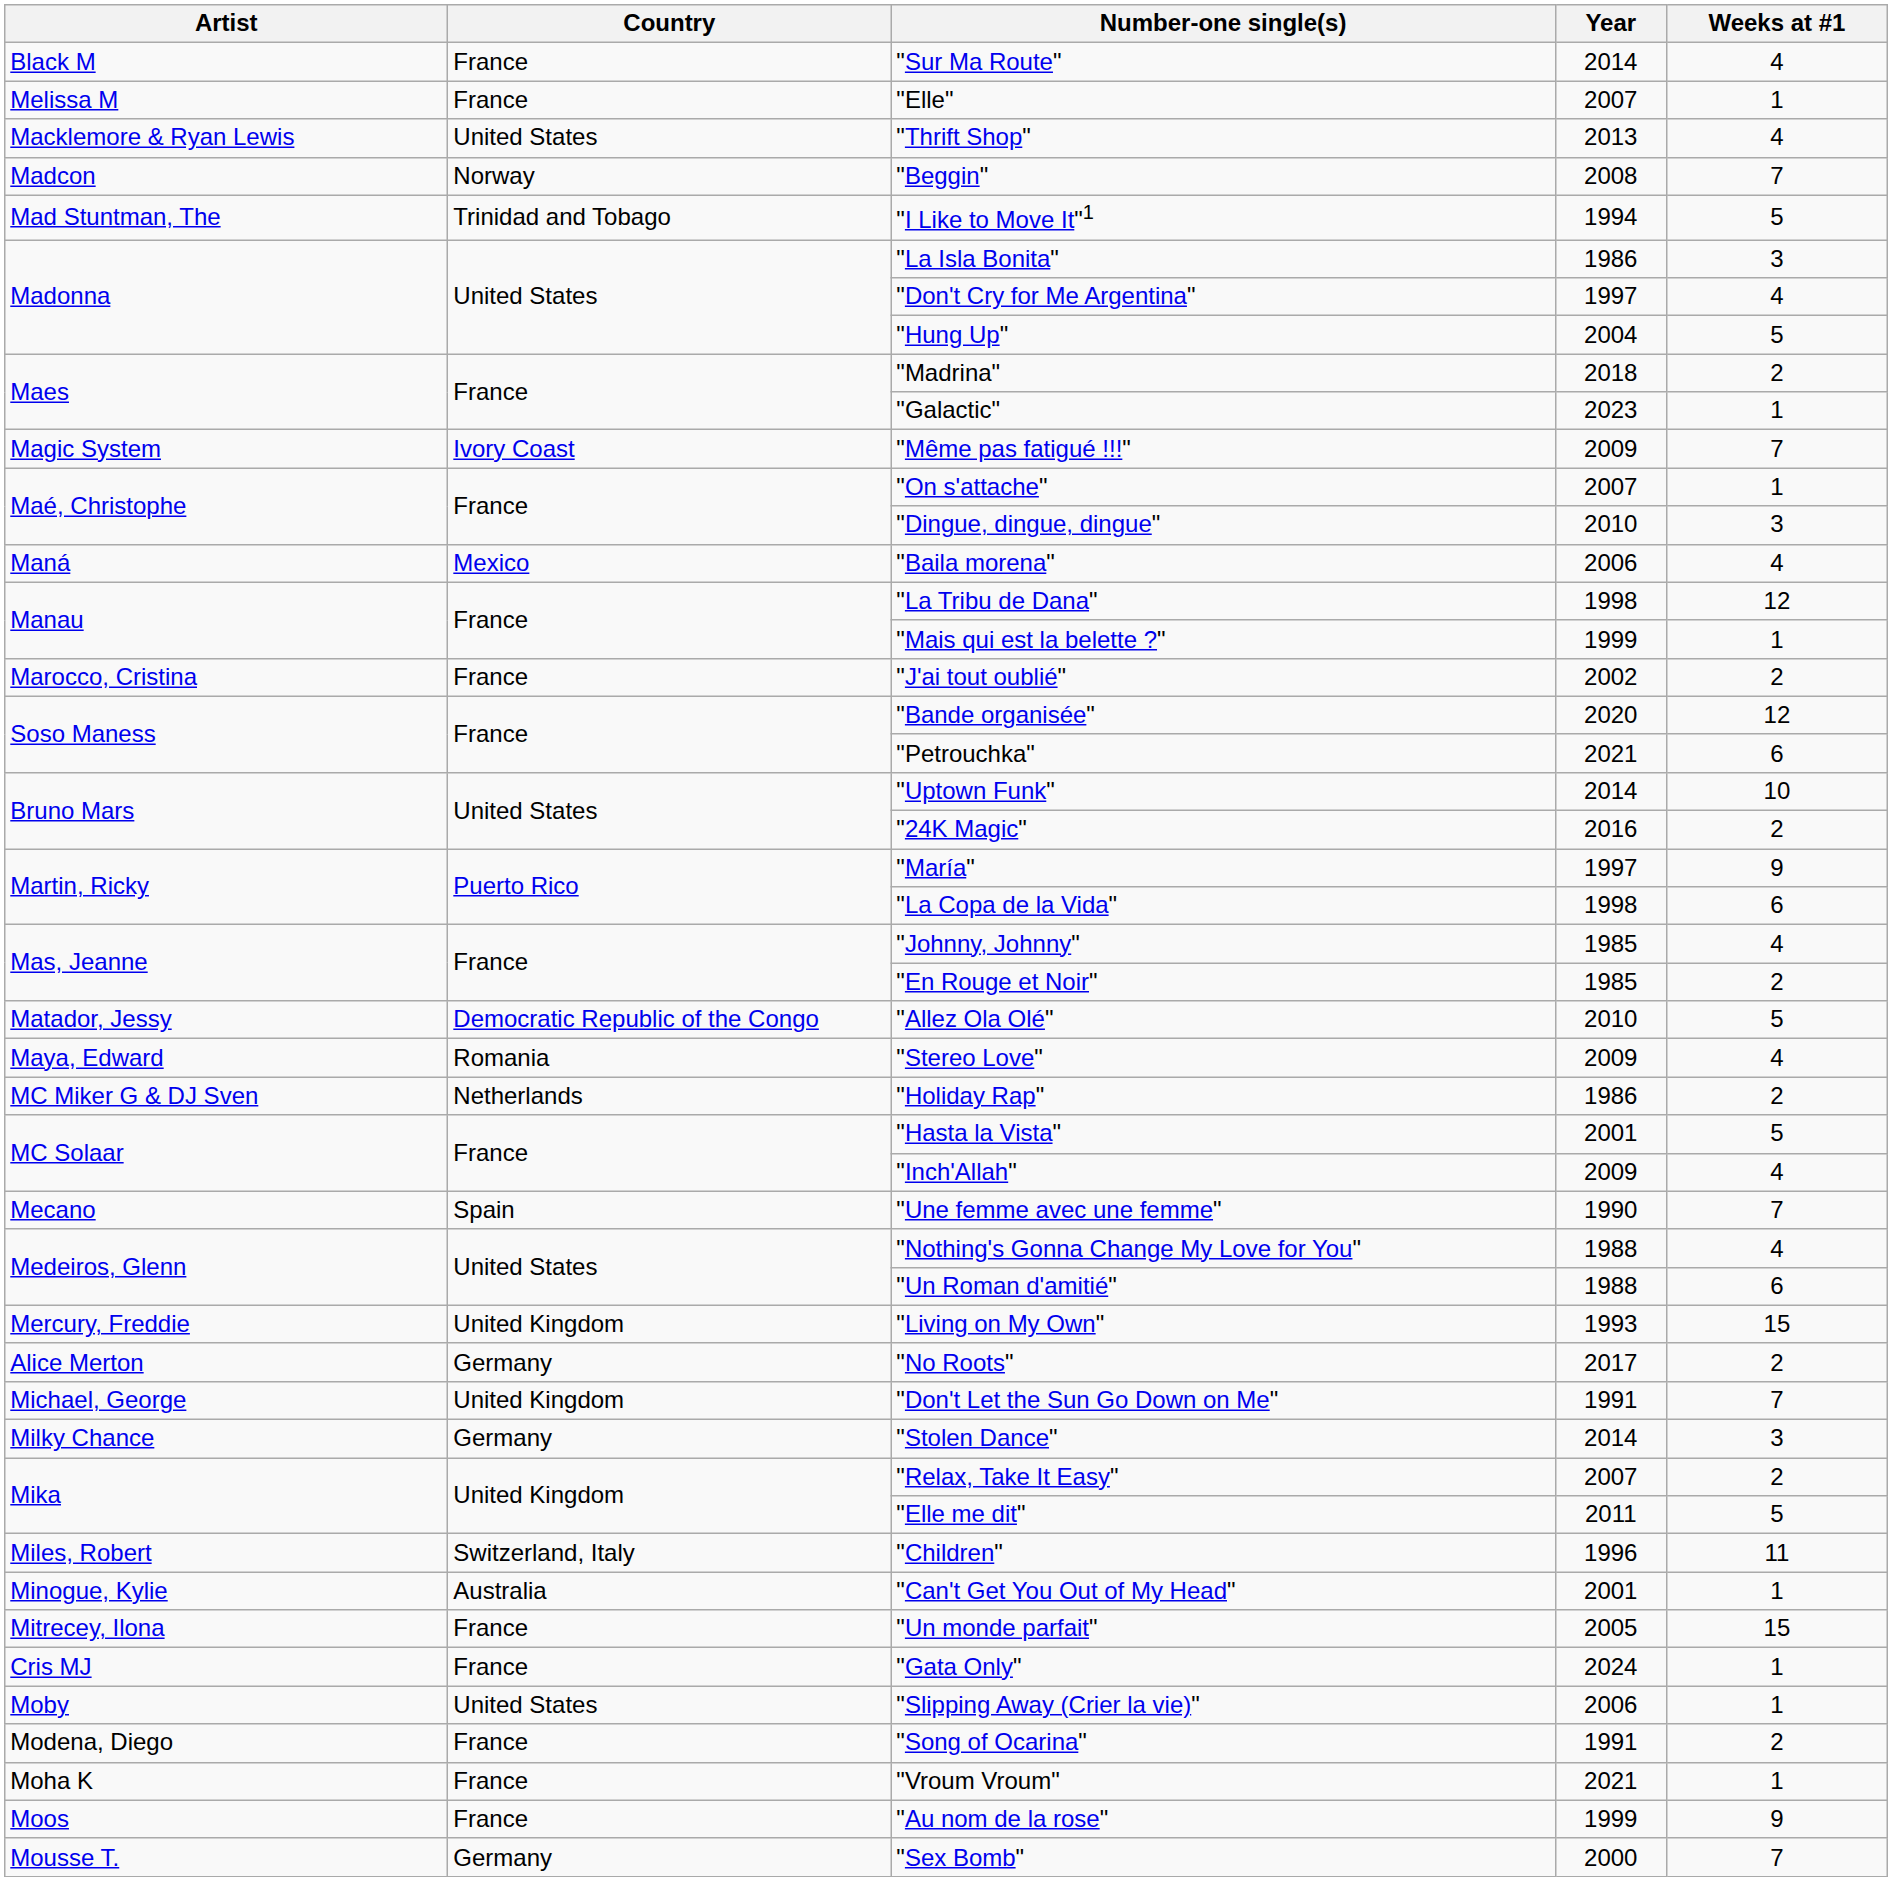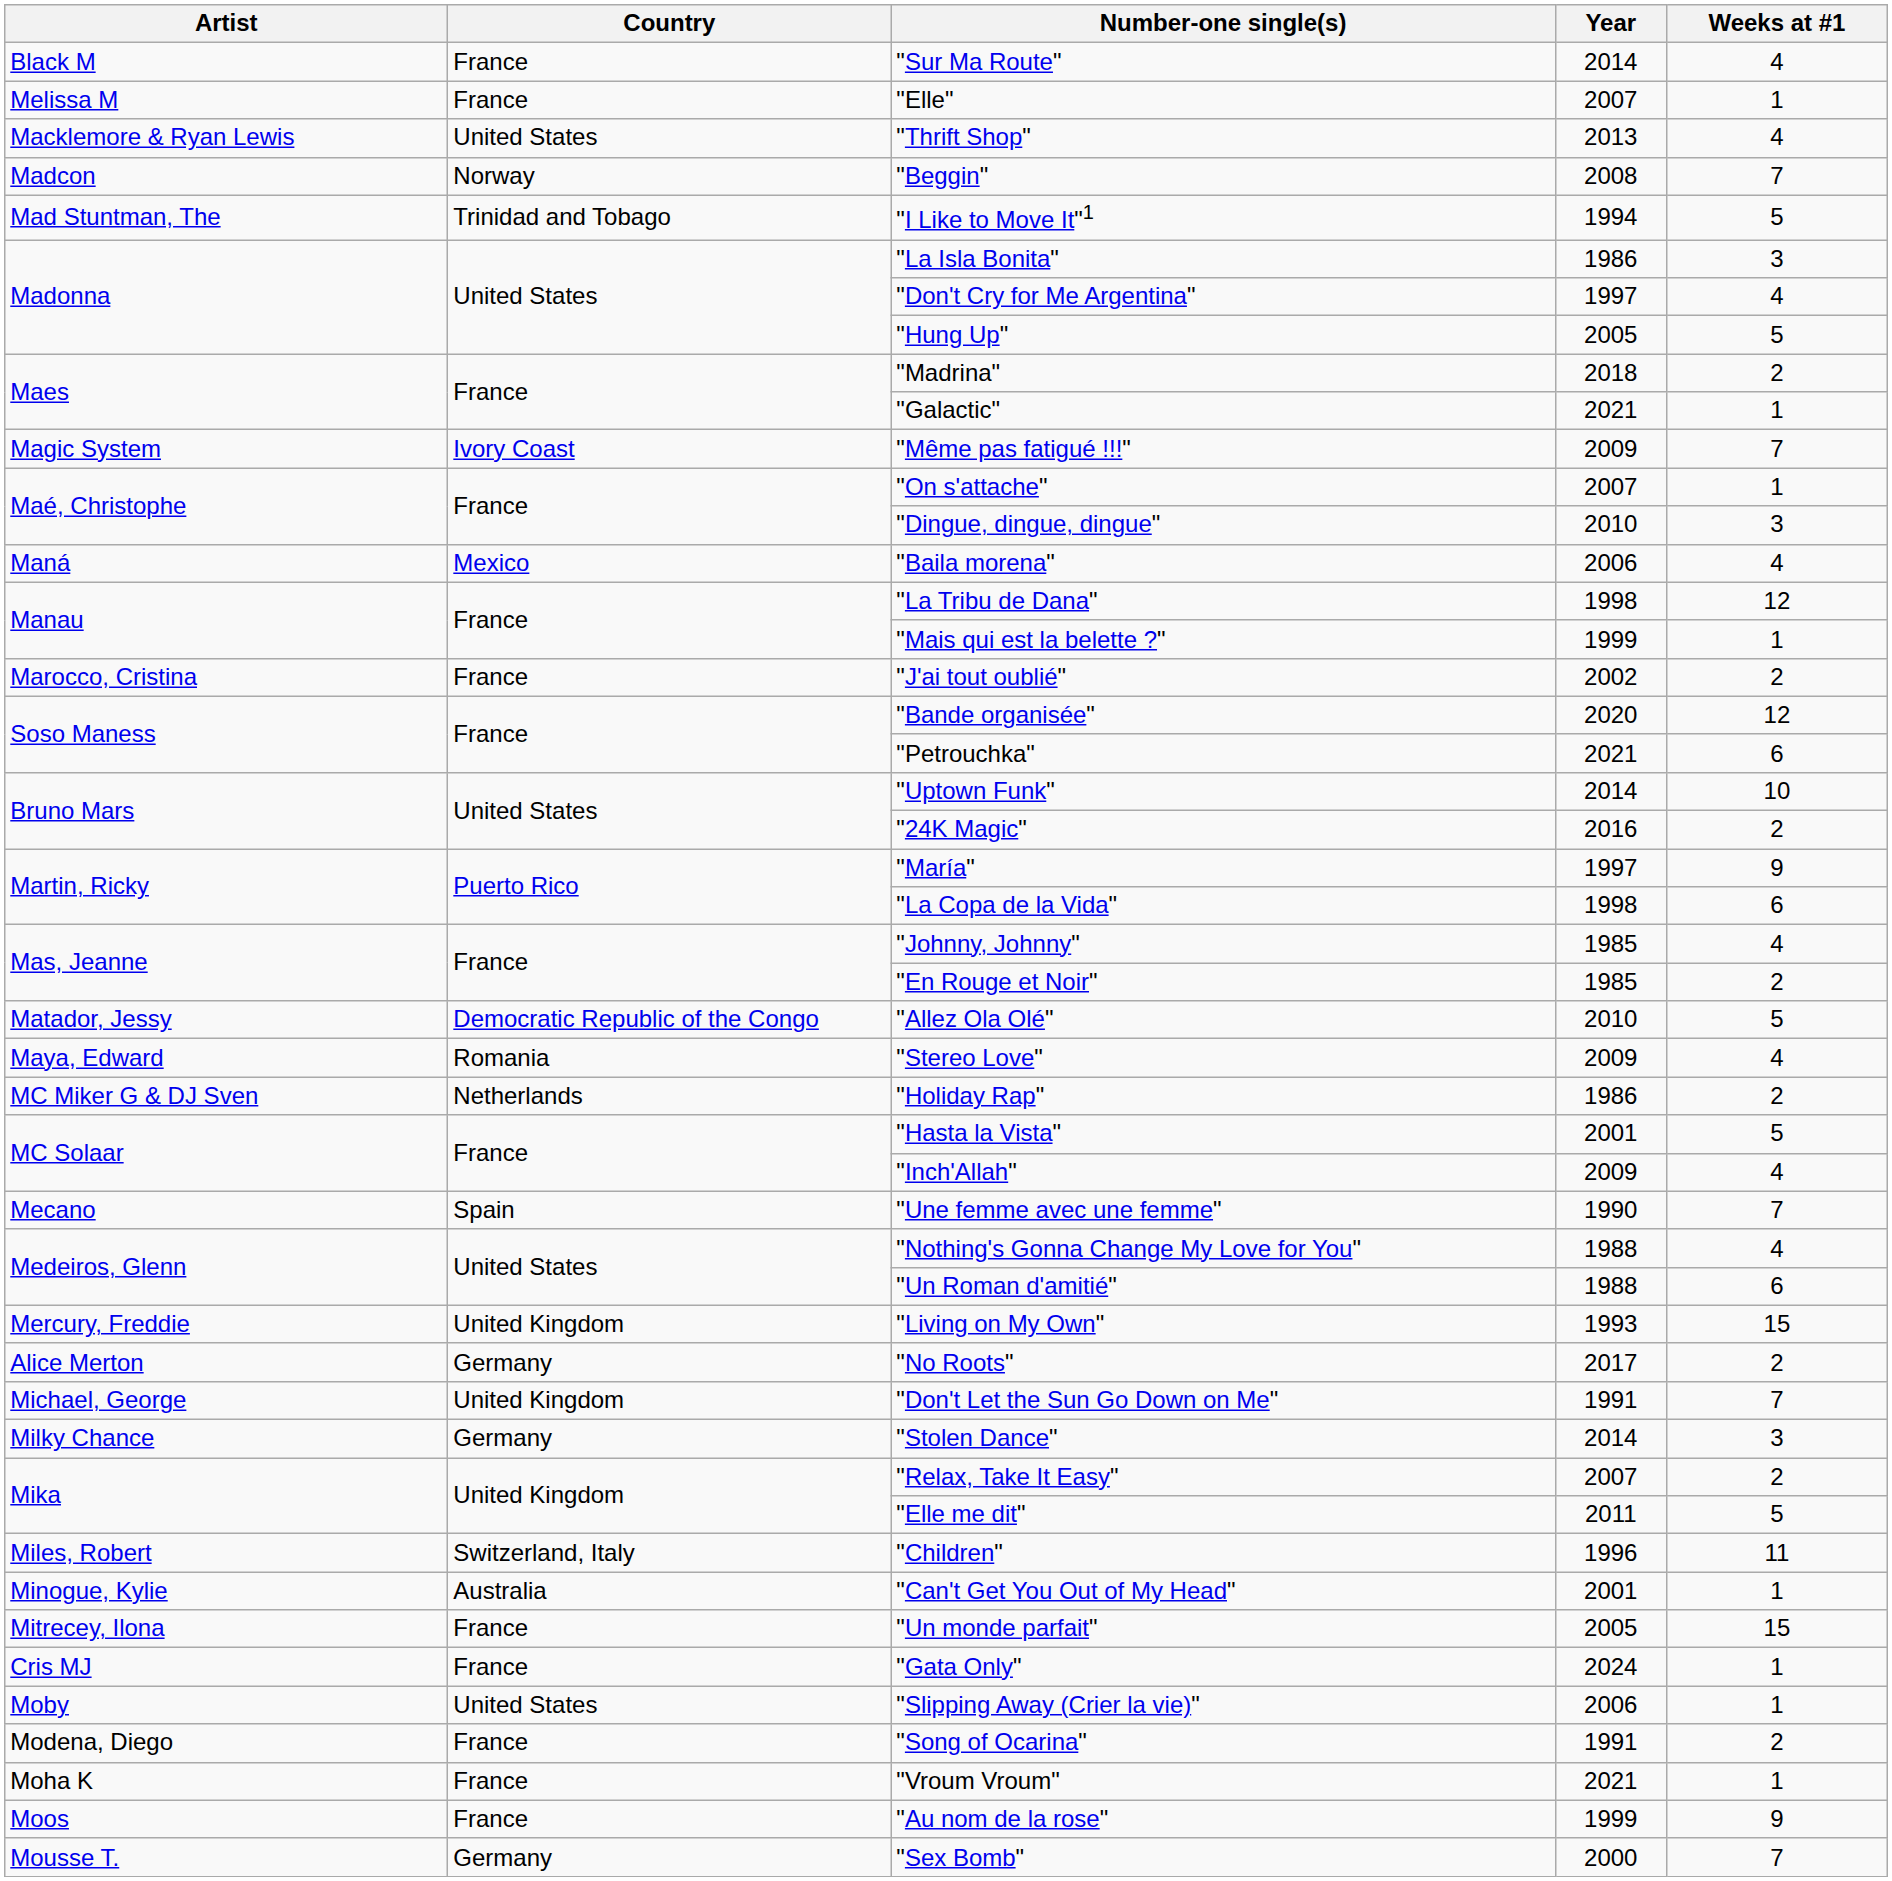 <table class="wikitable">
 <tr>
 <th width="20%">Artist</th>
 <th width="20%">Country</th>
 <th width="30%">Number-one single(s)</th>
 <th width="5%">Year</th>
 <th width="10%">Weeks at #1</th>
 </tr>
 <tr>
 <td><a href='#'>Black M</a></td>
 <td>France</td>
 <td>"<a href='#'>Sur Ma Route</a>"</td>
 <td align=center>2014</td>
 <td align=center>4</td>
 </tr>
 <tr>
 <td><a href='#'>Melissa M</a></td>
 <td>France</td>
 <td>"Elle"</td>
 <td align=center>2007</td>
 <td align=center>1</td>
 </tr>
 <tr>
 <td><a href='#'>Macklemore & Ryan Lewis</a></td>
 <td>United States</td>
 <td>"<a href='#'>Thrift Shop</a>"</td>
 <td align=center>2013</td>
 <td align=center>4</td>
 </tr>
 <tr>
 <td><a href='#'>Madcon</a></td>
 <td>Norway</td>
 <td>"<a href='#'>Beggin</a>"</td>
 <td align=center>2008</td>
 <td align=center>7</td>
 </tr>
 <tr>
 <td><a href='#'>Mad Stuntman, The</a></td>
 <td>Trinidad and Tobago</td>
 <td>"<a href='#'>I Like to Move It</a>"<sup>1</sup></td>
 <td align=center>1994</td>
 <td align=center>5</td>
 </tr>
 <tr>
 <td rowspan="3"><a href='#'>Madonna</a></td>
 <td rowspan="3">United States</td>
 <td>"<a href='#'>La Isla Bonita</a>"</td>
 <td align=center>1986</td>
 <td align=center>3</td>
 </tr>
 <tr>
 <td>"<a href='#'>Don't Cry for Me Argentina</a>"</td>
 <td align=center>1997</td>
 <td align=center>4</td>
 </tr>
 <tr>
 <td>"<a href='#'>Hung Up</a>"</td>
-<td align=center>2004</td>
+<td align=center>2005</td>
 <td align=center>5</td>
 </tr>
 <tr>
 <td rowspan=2><a href='#'>Maes</a></td>
 <td rowspan=2>France</td>
 <td>"Madrina"</td>
 <td align=center>2018</td>
 <td align=center>2</td>
 </tr>
 <tr>
 <td>"Galactic"</td>
-<td align=center>2023</td>
+<td align=center>2021</td>
 <td align=center>1</td>
 </tr>
 <tr>
 <td><a href='#'>Magic System</a></td>
 <td><a href='#'>Ivory Coast</a></td>
 <td>"<a href='#'>Même pas fatigué !!!</a>"</td>
 <td align=center>2009</td>
 <td align=center>7</td>
 </tr>
 <tr>
 <td rowspan="2"><a href='#'>Maé, Christophe</a></td>
 <td rowspan="2">France</td>
 <td>"<a href='#'>On s'attache</a>"</td>
 <td align=center>2007</td>
 <td align=center>1</td>
 </tr>
 <tr>
 <td>"<a href='#'>Dingue, dingue, dingue</a>"</td>
 <td align=center>2010</td>
 <td align=center>3</td>
 </tr>
 <tr>
 <td><a href='#'>Maná</a></td>
 <td><a href='#'>Mexico</a></td>
 <td>"<a href='#'>Baila morena</a>"</td>
 <td align=center>2006</td>
 <td align=center>4</td>
 </tr>
 <tr>
 <td rowspan="2"><a href='#'>Manau</a></td>
 <td rowspan="2">France</td>
 <td>"<a href='#'>La Tribu de Dana</a>"</td>
 <td align=center>1998</td>
 <td align=center>12</td>
 </tr>
 <tr>
 <td>"<a href='#'>Mais qui est la belette ?</a>"</td>
 <td align=center>1999</td>
 <td align=center>1</td>
 </tr>
 <tr>
 <td><a href='#'>Marocco, Cristina</a></td>
 <td>France</td>
 <td>"<a href='#'>J'ai tout oublié</a>"</td>
 <td align=center>2002</td>
 <td align=center>2</td>
 </tr>
 <tr>
 <td rowspan=2><a href='#'>Soso Maness</a></td>
 <td rowspan=2>France</td>
 <td>"<a href='#'>Bande organisée</a>"</td>
 <td align=center>2020</td>
 <td align=center>12</td>
 </tr>
 <tr>
 <td>"Petrouchka"</td>
 <td align=center>2021</td>
 <td align=center>6</td>
 </tr>
 <tr>
 <td rowspan="2"><a href='#'>Bruno Mars</a></td>
 <td rowspan="2">United States</td>
 <td>"<a href='#'>Uptown Funk</a>"</td>
 <td align=center>2014</td>
 <td align=center>10</td>
 </tr>
 <tr>
 <td>"<a href='#'>24K Magic</a>"</td>
 <td align=center>2016</td>
 <td align=center>2</td>
 </tr>
 <tr>
 <td rowspan="2"><a href='#'>Martin, Ricky</a></td>
 <td rowspan="2"><a href='#'>Puerto Rico</a></td>
 <td>"<a href='#'>María</a>"</td>
 <td align=center>1997</td>
 <td align=center>9</td>
 </tr>
 <tr>
 <td>"<a href='#'>La Copa de la Vida</a>"</td>
 <td align=center>1998</td>
 <td align=center>6</td>
 </tr>
 <tr>
 <td rowspan="2"><a href='#'>Mas, Jeanne</a></td>
 <td rowspan="2">France</td>
 <td>"<a href='#'>Johnny, Johnny</a>"</td>
 <td align=center>1985</td>
 <td align=center>4</td>
 </tr>
 <tr>
 <td>"<a href='#'>En Rouge et Noir</a>"</td>
 <td align=center>1985</td>
 <td align=center>2</td>
 </tr>
 <tr>
 <td><a href='#'>Matador, Jessy</a></td>
 <td><a href='#'>Democratic Republic of the Congo</a></td>
 <td>"<a href='#'>Allez Ola Olé</a>"</td>
 <td align=center>2010</td>
 <td align=center>5</td>
 </tr>
 <tr>
 <td><a href='#'>Maya, Edward</a></td>
 <td>Romania</td>
 <td>"<a href='#'>Stereo Love</a>"</td>
 <td align=center>2009</td>
 <td align=center>4</td>
 </tr>
 <tr>
 <td><a href='#'>MC Miker G & DJ Sven</a></td>
 <td>Netherlands</td>
 <td>"<a href='#'>Holiday Rap</a>"</td>
 <td align=center>1986</td>
 <td align=center>2</td>
 </tr>
 <tr>
 <td rowspan="2"><a href='#'>MC Solaar</a></td>
 <td rowspan="2">France</td>
 <td>"<a href='#'>Hasta la Vista</a>"</td>
 <td align=center>2001</td>
 <td align=center>5</td>
 </tr>
 <tr>
 <td>"<a href='#'>Inch'Allah</a>"</td>
 <td align=center>2009</td>
 <td align=center>4</td>
 </tr>
 <tr>
 <td><a href='#'>Mecano</a></td>
 <td>Spain</td>
 <td>"<a href='#'>Une femme avec une femme</a>"</td>
 <td align=center>1990</td>
 <td align=center>7</td>
 </tr>
 <tr>
 <td rowspan="2"><a href='#'>Medeiros, Glenn</a></td>
 <td rowspan="2">United States</td>
 <td>"<a href='#'>Nothing's Gonna Change My Love for You</a>"</td>
 <td align=center>1988</td>
 <td align=center>4</td>
 </tr>
 <tr>
 <td>"<a href='#'>Un Roman d'amitié</a>"</td>
 <td align=center>1988</td>
 <td align=center>6</td>
 </tr>
 <tr>
 <td><a href='#'>Mercury, Freddie</a></td>
 <td>United Kingdom</td>
 <td>"<a href='#'>Living on My Own</a>"</td>
 <td align=center>1993</td>
 <td align=center>15</td>
 </tr>
 <tr>
 <td><a href='#'>Alice Merton</a></td>
 <td>Germany</td>
 <td>"<a href='#'>No Roots</a>"</td>
 <td align=center>2017</td>
 <td align=center>2</td>
 </tr>
 <tr>
 <td><a href='#'>Michael, George</a></td>
 <td>United Kingdom</td>
 <td>"<a href='#'>Don't Let the Sun Go Down on Me</a>"</td>
 <td align=center>1991</td>
 <td align=center>7</td>
 </tr>
 <tr>
 <td><a href='#'>Milky Chance</a></td>
 <td>Germany</td>
 <td>"<a href='#'>Stolen Dance</a>"</td>
 <td align=center>2014</td>
 <td align=center>3</td>
 </tr>
 <tr>
 <td rowspan="2"><a href='#'>Mika</a></td>
 <td rowspan="2">United Kingdom</td>
 <td>"<a href='#'>Relax, Take It Easy</a>"</td>
 <td align=center>2007</td>
 <td align=center>2</td>
 </tr>
 <tr>
 <td>"<a href='#'>Elle me dit</a>"</td>
 <td align=center>2011</td>
 <td align=center>5</td>
 </tr>
 <tr>
 <td><a href='#'>Miles, Robert</a></td>
 <td>Switzerland, Italy</td>
 <td>"<a href='#'>Children</a>"</td>
 <td align=center>1996</td>
 <td align=center>11</td>
 </tr>
 <tr>
 <td><a href='#'>Minogue, Kylie</a></td>
 <td>Australia</td>
 <td>"<a href='#'>Can't Get You Out of My Head</a>"</td>
 <td align=center>2001</td>
 <td align=center>1</td>
 </tr>
 <tr>
 <td><a href='#'>Mitrecey, Ilona</a></td>
 <td>France</td>
 <td>"<a href='#'>Un monde parfait</a>"</td>
 <td align=center>2005</td>
 <td align=center>15</td>
 </tr>
 <tr>
 <td><a href='#'>Cris MJ</a></td>
 <td>France</td>
 <td>"<a href='#'>Gata Only</a>"</td>
 <td align=center>2024</td>
 <td align=center>1</td>
 </tr>
 <tr>
 <td><a href='#'>Moby</a></td>
 <td>United States</td>
 <td>"<a href='#'>Slipping Away (Crier la vie)</a>"</td>
 <td align=center>2006</td>
 <td align=center>1</td>
 </tr>
 <tr>
 <td>Modena, Diego</td>
 <td>France</td>
 <td>"<a href='#'>Song of Ocarina</a>"</td>
 <td align=center>1991</td>
 <td align=center>2</td>
 </tr>
 <tr>
 <td>Moha K</td>
 <td>France</td>
 <td>"Vroum Vroum"</td>
 <td align=center>2021</td>
 <td align=center>1</td>
 </tr>
 <tr>
 <td><a href='#'>Moos</a></td>
 <td>France</td>
 <td>"<a href='#'>Au nom de la rose</a>"</td>
 <td align=center>1999</td>
 <td align=center>9</td>
 </tr>
 <tr>
 <td><a href='#'>Mousse T.</a></td>
 <td>Germany</td>
 <td>"<a href='#'>Sex Bomb</a>"</td>
 <td align=center>2000</td>
 <td align=center>7</td>
 </tr>
 </table>
